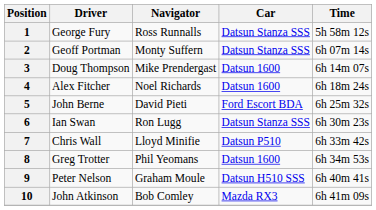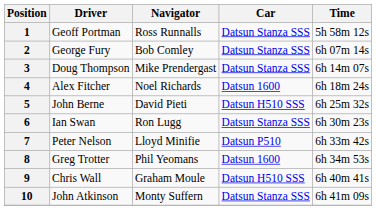 <table class="wikitable" border="1">
 <tr>
 <th>Position</th>
 <th>Driver</th>
 <th>Navigator</th>
 <th>Car</th>
 <th>Time</th>
 </tr>
 <tr>
 <th>1</th>
-<td>George Fury</td>
+<td>Geoff Portman</td>
 <td>Ross Runnalls</td>
 <td><a href='#'>Datsun Stanza SSS</a></td>
 <td align="center">5h 58m 12s</td>
 </tr>
 <tr>
 <th>2</th>
-<td>Geoff Portman</td>
-<td>Monty Suffern</td>
+<td>George Fury</td>
+<td>Bob Comley</td>
 <td><a href='#'>Datsun Stanza SSS</a></td>
 <td align="center">6h 07m 14s</td>
 </tr>
 <tr>
 <th>3</th>
 <td>Doug Thompson</td>
 <td>Mike Prendergast</td>
-<td><a href='#'>Datsun 1600</a></td>
+<td><a href='#'>Datsun Stanza SSS</a></td>
 <td align="center">6h 14m 07s</td>
 </tr>
 <tr>
 <th>4</th>
 <td>Alex Fitcher</td>
 <td>Noel Richards</td>
 <td><a href='#'>Datsun 1600</a></td>
 <td align="center">6h 18m 24s</td>
 </tr>
 <tr>
 <th>5</th>
 <td>John Berne</td>
 <td>David Pieti</td>
-<td><a href='#'>Ford Escort BDA</a></td>
+<td><a href='#'>Datsun H510 SSS</a></td>
 <td align="center">6h 25m 32s</td>
 </tr>
 <tr>
 <th>6</th>
 <td>Ian Swan</td>
 <td>Ron Lugg</td>
 <td><a href='#'>Datsun Stanza SSS</a></td>
 <td align="center">6h 30m 23s</td>
 </tr>
 <tr>
 <th>7</th>
-<td>Chris Wall</td>
+<td>Peter Nelson</td>
 <td>Lloyd Minifie</td>
 <td><a href='#'>Datsun P510</a></td>
 <td align="center">6h 33m 42s</td>
 </tr>
 <tr>
 <th>8</th>
 <td>Greg Trotter</td>
 <td>Phil Yeomans</td>
 <td><a href='#'>Datsun 1600</a></td>
 <td align="center">6h 34m 53s</td>
 </tr>
 <tr>
 <th>9</th>
-<td>Peter Nelson</td>
+<td>Chris Wall</td>
 <td>Graham Moule</td>
 <td><a href='#'>Datsun H510 SSS</a></td>
 <td align="center">6h 40m 41s</td>
 </tr>
 <tr>
 <th>10</th>
 <td>John Atkinson</td>
-<td>Bob Comley</td>
-<td><a href='#'>Mazda RX3</a></td>
+<td>Monty Suffern</td>
+<td><a href='#'>Datsun Stanza SSS</a></td>
 <td align="center">6h 41m 09s</td>
 </tr>
 <tr>
 </tr>
 </table>
